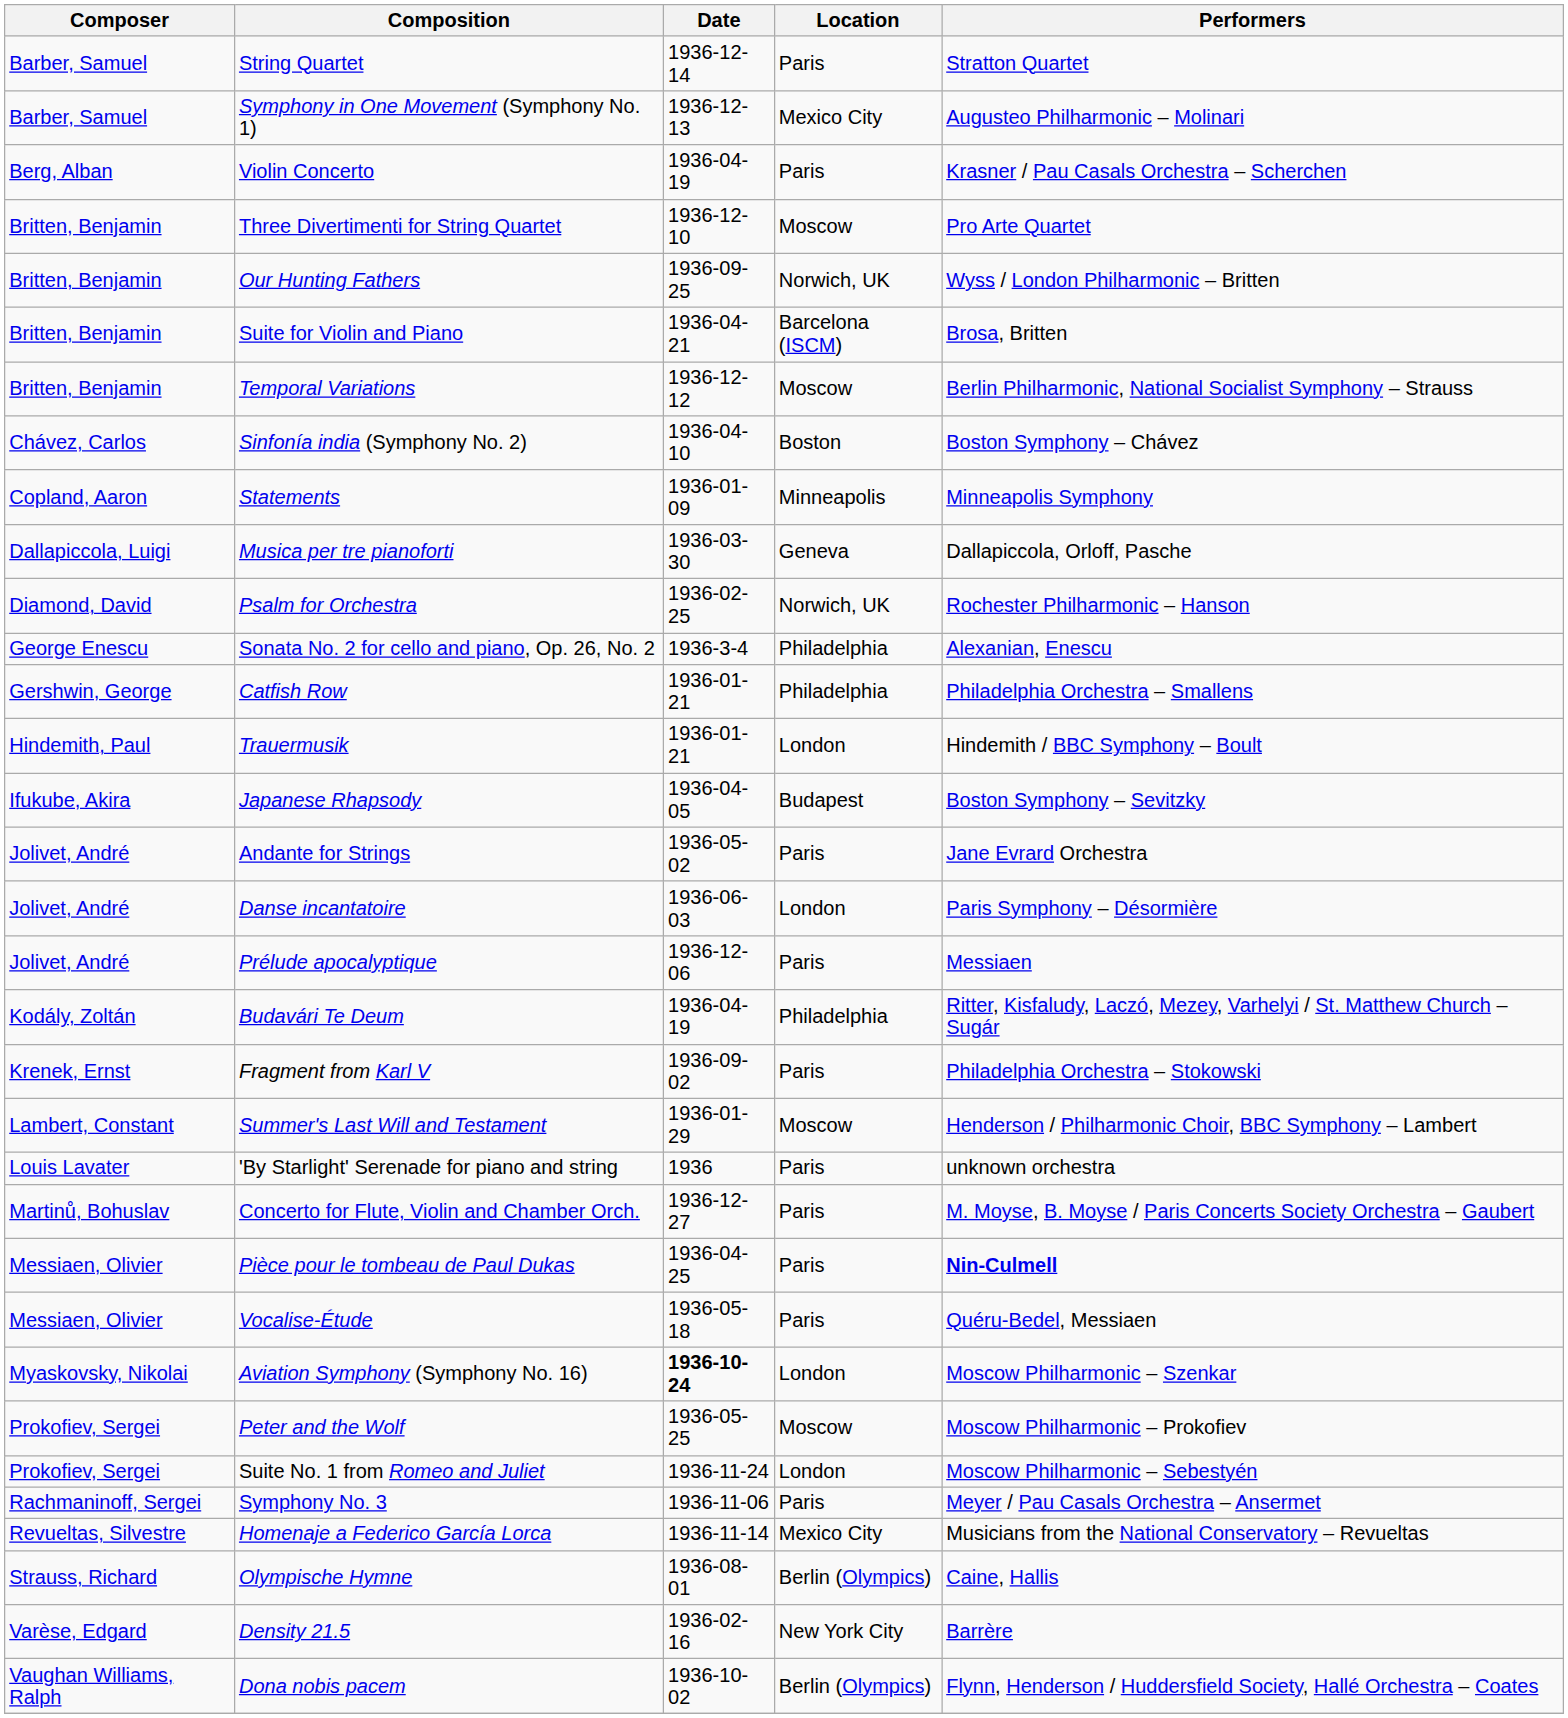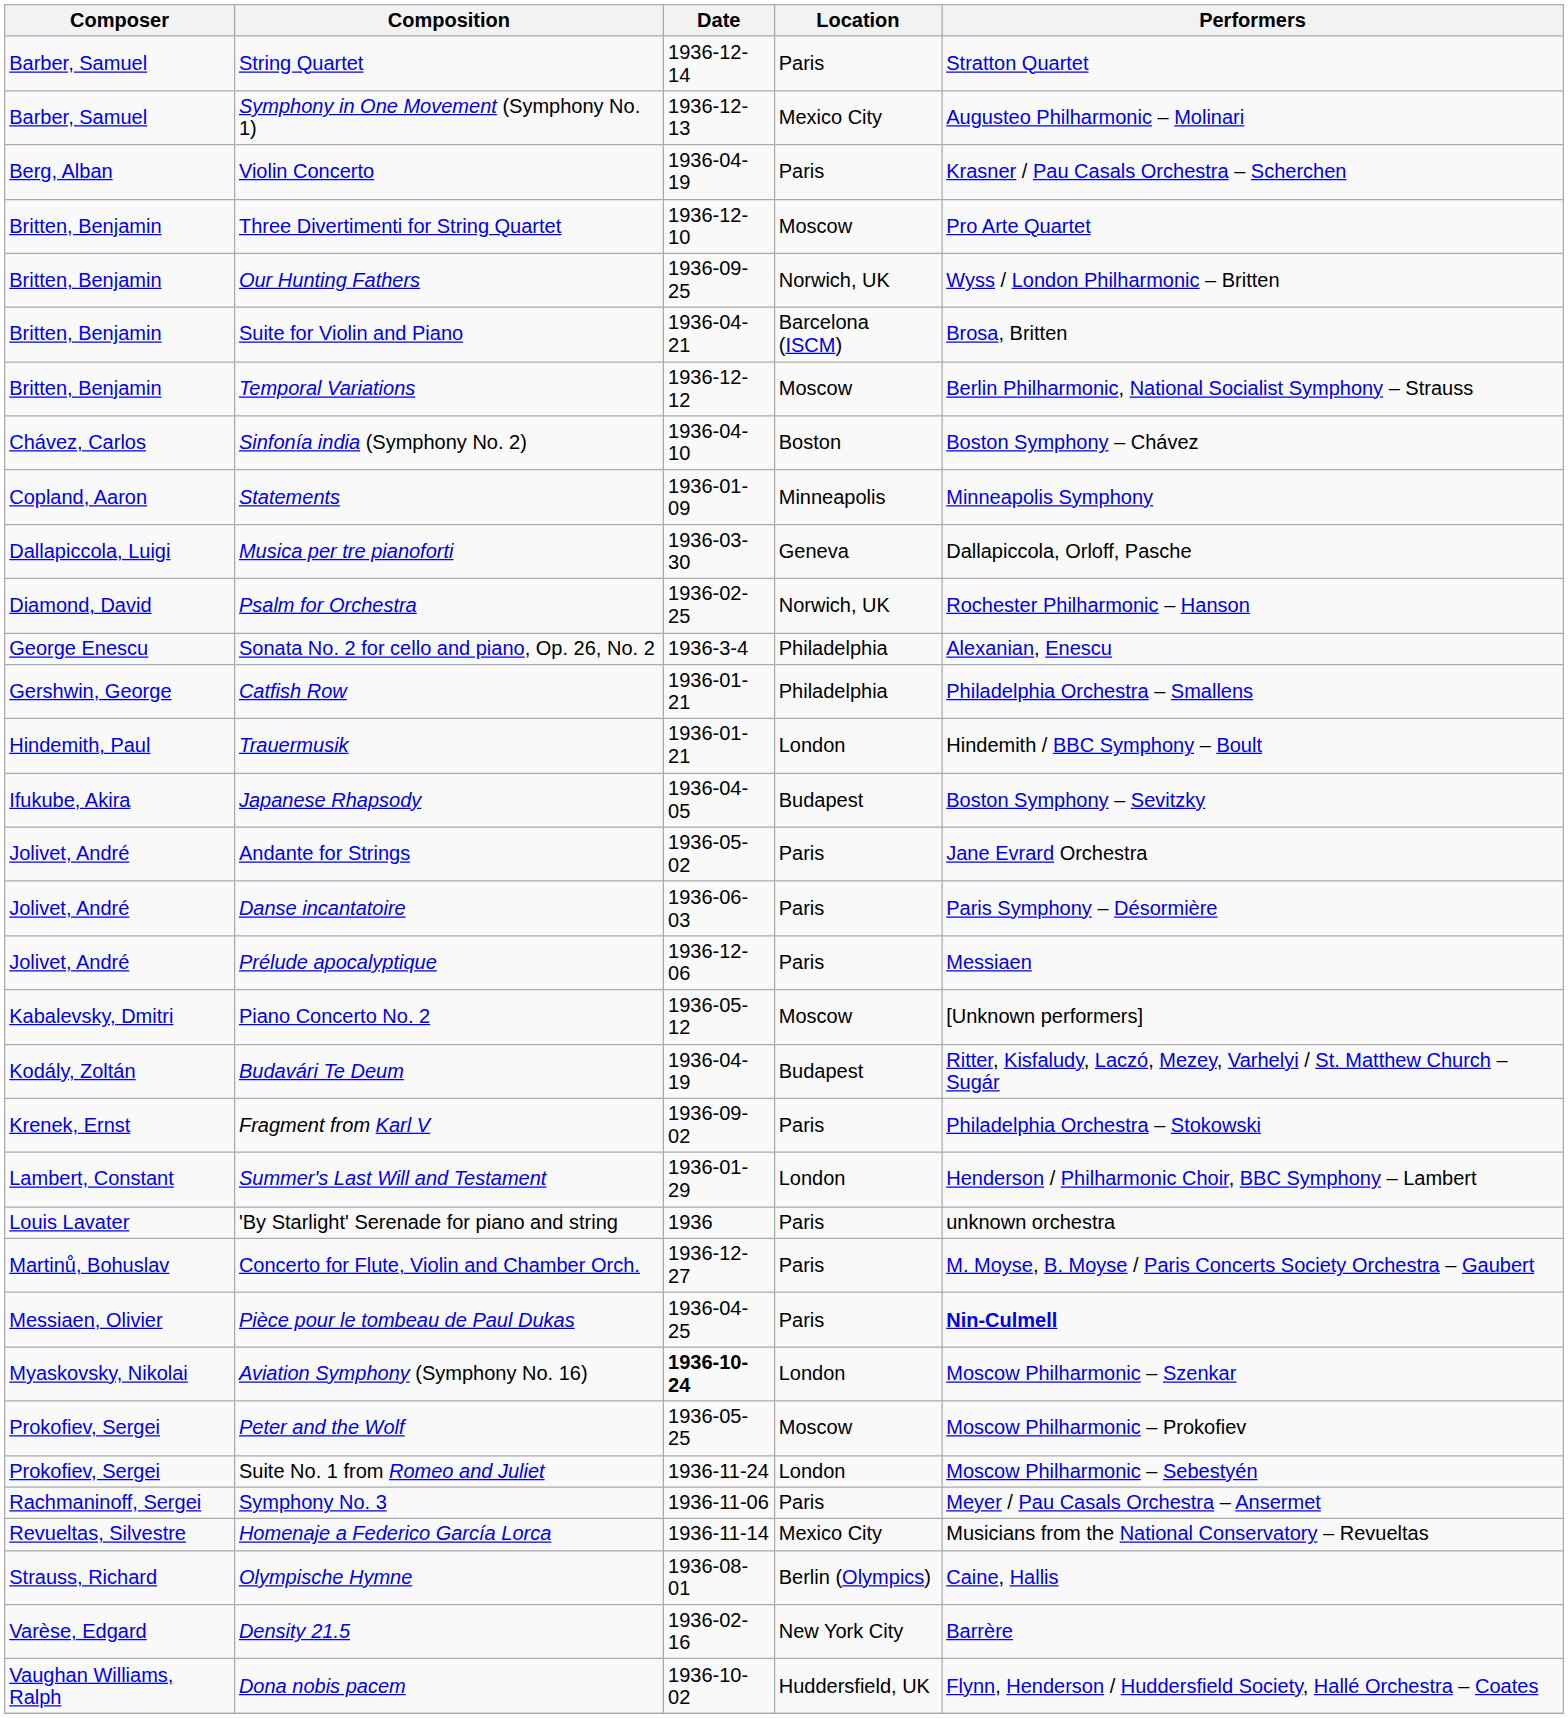 <table class="wikitable sortable">
 <tr>
 <th>Composer</th>
 <th>Composition</th>
 <th>Date</th>
 <th>Location</th>
 <th>Performers</th>
 </tr>
 <tr>
 <td><a href='#'>Barber, Samuel</a></td>
 <td><a href='#'>String Quartet</a></td>
 <td>1936-12-14</td>
 <td>Paris</td>
 <td><a href='#'>Stratton Quartet</a></td>
 </tr>
 <tr>
 <td><a href='#'>Barber, Samuel</a></td>
 <td><em><a href='#'>Symphony in One Movement</a></em> (Symphony No. 1)</td>
 <td>1936-12-13</td>
 <td>Mexico City</td>
 <td><a href='#'>Augusteo Philharmonic</a> – <a href='#'>Molinari</a></td>
 </tr>
 <tr>
 <td><a href='#'>Berg, Alban</a></td>
 <td><a href='#'>Violin Concerto</a></td>
 <td>1936-04-19</td>
 <td>Paris</td>
 <td><a href='#'>Krasner</a> / <a href='#'>Pau Casals Orchestra</a> – <a href='#'>Scherchen</a></td>
 </tr>
 <tr>
 <td><a href='#'>Britten, Benjamin</a></td>
 <td><a href='#'>Three Divertimenti for String Quartet</a></td>
 <td>1936-12-10</td>
 <td>Moscow</td>
 <td><a href='#'>Pro Arte Quartet</a></td>
 </tr>
 <tr>
 <td><a href='#'>Britten, Benjamin</a></td>
 <td><em><a href='#'>Our Hunting Fathers</a></em></td>
 <td>1936-09-25</td>
 <td>Norwich, UK</td>
 <td><a href='#'>Wyss</a> / <a href='#'>London Philharmonic</a> – Britten</td>
 </tr>
 <tr>
 <td><a href='#'>Britten, Benjamin</a></td>
 <td><a href='#'>Suite for Violin and Piano</a></td>
 <td>1936-04-21</td>
 <td>Barcelona (<a href='#'>ISCM</a>)</td>
 <td><a href='#'>Brosa</a>, Britten</td>
 </tr>
 <tr>
 <td><a href='#'>Britten, Benjamin</a></td>
 <td><em><a href='#'>Temporal Variations</a></em></td>
 <td>1936-12-12</td>
 <td>Moscow</td>
 <td><a href='#'>Berlin Philharmonic</a>, <a href='#'>National Socialist Symphony</a> – Strauss</td>
 </tr>
 <tr>
 <td><a href='#'>Chávez, Carlos</a></td>
 <td><em><a href='#'>Sinfonía india</a></em> (Symphony No. 2)</td>
 <td>1936-04-10</td>
 <td>Boston</td>
 <td><a href='#'>Boston Symphony</a> – Chávez</td>
 </tr>
 <tr>
 <td><a href='#'>Copland, Aaron</a></td>
 <td><em><a href='#'>Statements</a></em></td>
 <td>1936-01-09</td>
 <td>Minneapolis</td>
 <td><a href='#'>Minneapolis Symphony</a></td>
 </tr>
 <tr>
 <td><a href='#'>Dallapiccola, Luigi</a></td>
 <td><em><a href='#'>Musica per tre pianoforti</a></em></td>
 <td>1936-03-30</td>
 <td>Geneva</td>
 <td>Dallapiccola, Orloff, Pasche</td>
 </tr>
 <tr>
 <td><a href='#'>Diamond, David</a></td>
 <td><em><a href='#'>Psalm for Orchestra</a></em></td>
 <td>1936-02-25</td>
 <td>Norwich, UK</td>
 <td><a href='#'>Rochester Philharmonic</a> – <a href='#'>Hanson</a></td>
 </tr>
 <tr>
 <td><a href='#'>George Enescu</a></td>
 <td><a href='#'>Sonata No. 2 for cello and piano</a>, Op. 26, No. 2</td>
 <td>1936-3-4</td>
 <td>Philadelphia</td>
 <td><a href='#'>Alexanian</a>, <a href='#'>Enescu</a></td>
 </tr>
 <tr>
 <td><a href='#'>Gershwin, George</a></td>
 <td><em><a href='#'>Catfish Row</a></em></td>
 <td>1936-01-21</td>
 <td>Philadelphia</td>
 <td><a href='#'>Philadelphia Orchestra</a> – <a href='#'>Smallens</a></td>
 </tr>
 <tr>
 <td><a href='#'>Hindemith, Paul</a></td>
 <td><em><a href='#'>Trauermusik</a></em></td>
 <td>1936-01-21</td>
 <td>London</td>
 <td>Hindemith / <a href='#'>BBC Symphony</a> – <a href='#'>Boult</a></td>
 </tr>
 <tr>
 <td><a href='#'>Ifukube, Akira</a></td>
 <td><em><a href='#'>Japanese Rhapsody</a></em></td>
 <td>1936-04-05</td>
 <td>Budapest</td>
 <td><a href='#'>Boston Symphony</a> – <a href='#'>Sevitzky</a></td>
 </tr>
 <tr>
 <td><a href='#'>Jolivet, André</a></td>
 <td><a href='#'>Andante for Strings</a></td>
 <td>1936-05-02</td>
 <td>Paris</td>
 <td><a href='#'>Jane Evrard</a> Orchestra</td>
 </tr>
 <tr>
 <td><a href='#'>Jolivet, André</a></td>
 <td><em><a href='#'>Danse incantatoire</a></em></td>
 <td>1936-06-03</td>
-<td>London</td>
+<td>Paris</td>
 <td><a href='#'>Paris Symphony</a> – <a href='#'>Désormière</a></td>
 </tr>
 <tr>
 <td><a href='#'>Jolivet, André</a></td>
 <td><em><a href='#'>Prélude apocalyptique</a></em></td>
 <td>1936-12-06</td>
 <td>Paris</td>
 <td><a href='#'>Messiaen</a></td>
 </tr>
 <tr>
+<td><a href='#'>Kabalevsky, Dmitri</a></td>
+<td><a href='#'>Piano Concerto No. 2</a></td>
+<td>1936-05-12</td>
+<td>Moscow</td>
+<td>[Unknown performers]</td>
+</tr>
+<tr>
 <td><a href='#'>Kodály, Zoltán</a></td>
 <td><em><a href='#'>Budavári Te Deum</a></em></td>
 <td>1936-04-19</td>
-<td>Philadelphia</td>
+<td>Budapest</td>
 <td><a href='#'>Ritter</a>, <a href='#'>Kisfaludy</a>, <a href='#'>Laczó</a>, <a href='#'>Mezey</a>, <a href='#'>Varhelyi</a> / <a href='#'>St. Matthew Church</a> – <a href='#'>Sugár</a></td>
 </tr>
 <tr>
 <td><a href='#'>Krenek, Ernst</a></td>
 <td><em>Fragment from <a href='#'>Karl V</a></em></td>
 <td>1936-09-02</td>
 <td>Paris</td>
 <td><a href='#'>Philadelphia Orchestra</a> – <a href='#'>Stokowski</a></td>
 </tr>
 <tr>
 <td><a href='#'>Lambert, Constant</a></td>
 <td><em><a href='#'>Summer's Last Will and Testament</a></em></td>
 <td>1936-01-29</td>
-<td>Moscow</td>
+<td>London</td>
 <td><a href='#'>Henderson</a> / <a href='#'>Philharmonic Choir</a>, <a href='#'>BBC Symphony</a> – Lambert</td>
 </tr>
 <tr>
 <td><a href='#'>Louis Lavater</a></td>
 <td>'By Starlight' Serenade for piano and string</td>
 <td>1936</td>
 <td>Paris</td>
 <td>unknown orchestra</td>
 </tr>
 <tr>
 <td><a href='#'>Martinů, Bohuslav</a></td>
 <td><a href='#'>Concerto for Flute, Violin and Chamber Orch.</a></td>
 <td>1936-12-27</td>
 <td>Paris</td>
 <td><a href='#'>M. Moyse</a>, <a href='#'>B. Moyse</a> / <a href='#'>Paris Concerts Society Orchestra</a> – <a href='#'>Gaubert</a></td>
 </tr>
 <tr>
 <td><a href='#'>Messiaen, Olivier</a></td>
 <td><em><a href='#'>Pièce pour le tombeau de Paul Dukas</a></em></td>
 <td>1936-04-25</td>
 <td>Paris</td>
 <td><strong><a href='#'>Nin-Culmell</a></strong></td>
-</tr>
-<tr>
-<td><a href='#'>Messiaen, Olivier</a></td>
-<td><em><a href='#'>Vocalise-Étude</a></em></td>
-<td>1936-05-18</td>
-<td>Paris</td>
-<td><a href='#'>Quéru-Bedel</a>, Messiaen</td>
 </tr>
 <tr>
 <td><a href='#'>Myaskovsky, Nikolai</a></td>
 <td><em><a href='#'>Aviation Symphony</a></em> (Symphony No. 16)</td>
 <td><strong>1936-10-24</strong></td>
 <td>London</td>
 <td><a href='#'>Moscow Philharmonic</a> – <a href='#'>Szenkar</a></td>
 </tr>
 <tr>
 <td><a href='#'>Prokofiev, Sergei</a></td>
 <td><em><a href='#'>Peter and the Wolf</a></em></td>
 <td>1936-05-25</td>
 <td>Moscow</td>
 <td><a href='#'>Moscow Philharmonic</a> – Prokofiev</td>
 </tr>
 <tr>
 <td><a href='#'>Prokofiev, Sergei</a></td>
 <td>Suite No. 1 from <em><a href='#'>Romeo and Juliet</a></em></td>
 <td>1936-11-24</td>
 <td>London</td>
 <td><a href='#'>Moscow Philharmonic</a> – <a href='#'>Sebestyén</a></td>
 </tr>
 <tr>
 <td><a href='#'>Rachmaninoff, Sergei</a></td>
 <td><a href='#'>Symphony No. 3</a></td>
 <td>1936-11-06</td>
 <td>Paris</td>
 <td><a href='#'>Meyer</a> / <a href='#'>Pau Casals Orchestra</a> – <a href='#'>Ansermet</a></td>
 </tr>
 <tr>
 <td><a href='#'>Revueltas, Silvestre</a></td>
 <td><em><a href='#'>Homenaje a Federico García Lorca</a></em></td>
 <td>1936-11-14</td>
 <td>Mexico City</td>
 <td>Musicians from the <a href='#'>National Conservatory</a> – Revueltas</td>
 </tr>
 <tr>
 <td><a href='#'>Strauss, Richard</a></td>
 <td><em><a href='#'>Olympische Hymne</a></em></td>
 <td>1936-08-01</td>
 <td>Berlin (<a href='#'>Olympics</a>)</td>
 <td><a href='#'>Caine</a>, <a href='#'>Hallis</a></td>
 </tr>
 <tr>
 <td><a href='#'>Varèse, Edgard</a></td>
 <td><em><a href='#'>Density 21.5</a></em></td>
 <td>1936-02-16</td>
 <td>New York City</td>
 <td><a href='#'>Barrère</a></td>
 </tr>
 <tr>
 <td><a href='#'>Vaughan Williams, Ralph</a></td>
 <td><em><a href='#'>Dona nobis pacem</a></em></td>
 <td>1936-10-02</td>
-<td>Berlin (<a href='#'>Olympics</a>)</td>
+<td>Huddersfield, UK</td>
 <td><a href='#'>Flynn</a>, <a href='#'>Henderson</a> / <a href='#'>Huddersfield Society</a>, <a href='#'>Hallé Orchestra</a> – <a href='#'>Coates</a></td>
 </tr>
 <tr>
 </tr>
 </table>
